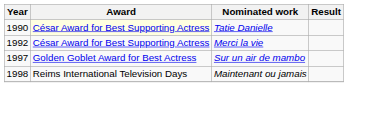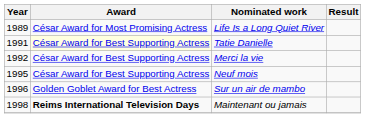 <table class = "wikitable">
 <tr>
 <th>Year</th>
 <th>Award</th>
 <th>Nominated work</th>
 <th>Result</th>
 </tr>
 <tr>
-<td>1990</td>
+<td>1989</td>
+<td><a href='#'>César Award for Most Promising Actress</a></td>
+<td><em><a href='#'>Life Is a Long Quiet River</a></em></td>
+<td></td>
+</tr>
+<tr>
+<td>1991</td>
 <td style="background: lightyellow;"><a href='#'>César Award for Best Supporting Actress</a></td>
 <td><em><a href='#'>Tatie Danielle</a></em></td>
 <td></td>
 </tr>
 <tr>
 <td>1992</td>
 <td><a href='#'>César Award for Best Supporting Actress</a></td>
 <td><em><a href='#'>Merci la vie</a></em></td>
 <td></td>
 </tr>
 <tr>
-<td>1997</td>
+<td>1995</td>
+<td><a href='#'>César Award for Best Supporting Actress</a></td>
+<td><em><a href='#'>Neuf mois</a></em></td>
+<td></td>
+</tr>
+<tr>
+<td>1996</td>
 <td><a href='#'>Golden Goblet Award for Best Actress</a></td>
 <td><em><a href='#'>Sur un air de mambo</a></em></td>
 <td></td>
 </tr>
 <tr>
 <td>1998</td>
-<td>Reims International Television Days</td>
+<td><strong>Reims International Television Days</strong></td>
 <td><em>Maintenant ou jamais</em></td>
 <td></td>
 </tr>
 <tr>
 </tr>
 </table>
